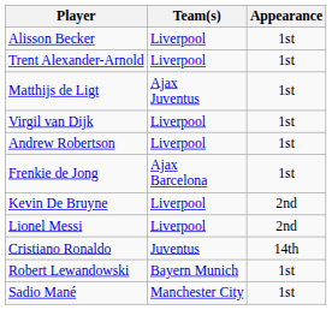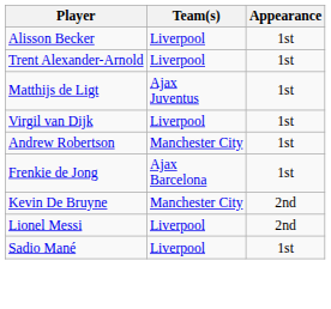 <table class="wikitable">
 <tr>
 <th>Player</th>
 <th>Team(s)</th>
 <th>Appearance</th>
 </tr>
 <tr>
 <td> <a href='#'>Alisson Becker</a></td>
 <td> <a href='#'>Liverpool</a></td>
 <td style="text-align:center;">1st</td>
 </tr>
 <tr>
 <td> <a href='#'>Trent Alexander-Arnold</a></td>
 <td> <a href='#'>Liverpool</a></td>
 <td style="text-align:center;">1st</td>
 </tr>
 <tr>
 <td> <a href='#'>Matthijs de Ligt</a></td>
 <td> <a href='#'>Ajax</a> <br>  <a href='#'>Juventus</a></td>
 <td style="text-align:center;">1st</td>
 </tr>
 <tr>
 <td> <a href='#'>Virgil van Dijk</a></td>
 <td> <a href='#'>Liverpool</a></td>
 <td style="text-align:center;">1st</td>
 </tr>
 <tr>
 <td> <a href='#'>Andrew Robertson</a></td>
-<td> <a href='#'>Liverpool</a></td>
+<td> <a href='#'>Manchester City</a></td>
 <td style="text-align:center;">1st</td>
 </tr>
 <tr>
 <td> <a href='#'>Frenkie de Jong</a></td>
 <td> <a href='#'>Ajax</a> <br>  <a href='#'>Barcelona</a></td>
 <td style="text-align:center;">1st</td>
 </tr>
 <tr>
 <td> <a href='#'>Kevin De Bruyne</a></td>
-<td> <a href='#'>Liverpool</a></td>
+<td> <a href='#'>Manchester City</a></td>
 <td style="text-align:center;">2nd</td>
 </tr>
 <tr>
 <td> <a href='#'>Lionel Messi</a></td>
 <td> <a href='#'>Liverpool</a></td>
 <td style="text-align:center;">2nd</td>
 </tr>
 <tr>
-<td> <a href='#'>Cristiano Ronaldo</a></td>
-<td> <a href='#'>Juventus</a></td>
-<td style="text-align:center;">14th</td>
-</tr>
-<tr>
-<td> <a href='#'>Robert Lewandowski</a></td>
-<td> <a href='#'>Bayern Munich</a></td>
-<td style="text-align:center;">1st</td>
-</tr>
-<tr>
 <td> <a href='#'>Sadio Mané</a></td>
-<td> <a href='#'>Manchester City</a></td>
+<td> <a href='#'>Liverpool</a></td>
 <td style="text-align:center;">1st</td>
 </tr>
 </table>
